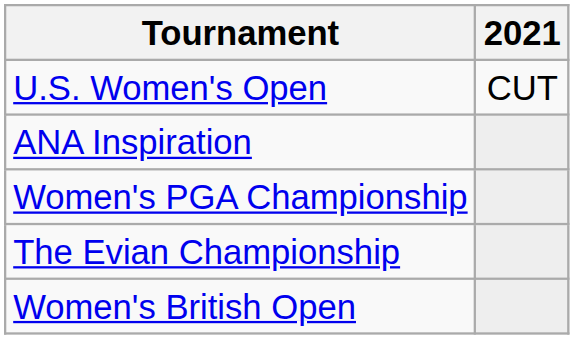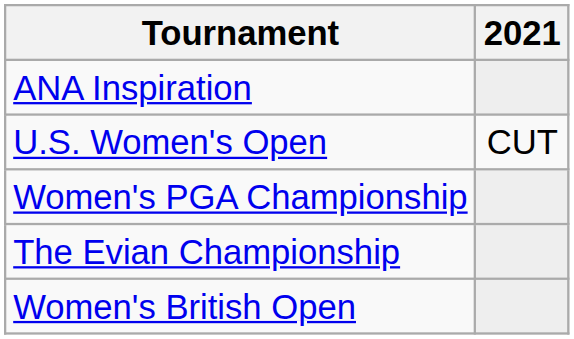 <table class="wikitable" style="font-size:95%;text-align:center;">
 <tr>
 <th>Tournament</th>
 <th>2021</th>
 </tr>
 <tr>
+<td align=left><a href='#'>ANA Inspiration</a></td>
+<td style="background:#eeeeee;"></td>
+</tr>
+<tr>
 <td align=left><a href='#'>U.S. Women's Open</a></td>
 <td>CUT</td>
-</tr>
-<tr>
-<td align=left><a href='#'>ANA Inspiration</a></td>
-<td style="background:#eeeeee;"></td>
 </tr>
 <tr>
 <td align=left><a href='#'>Women's PGA Championship</a></td>
 <td style="background:#eeeeee;"></td>
 </tr>
 <tr>
 <td align=left><a href='#'>The Evian Championship</a></td>
 <td style="background:#eeeeee;"></td>
 </tr>
 <tr>
 <td align=left><a href='#'>Women's British Open</a></td>
 <td style="background:#eeeeee;"></td>
 </tr>
 </table>
